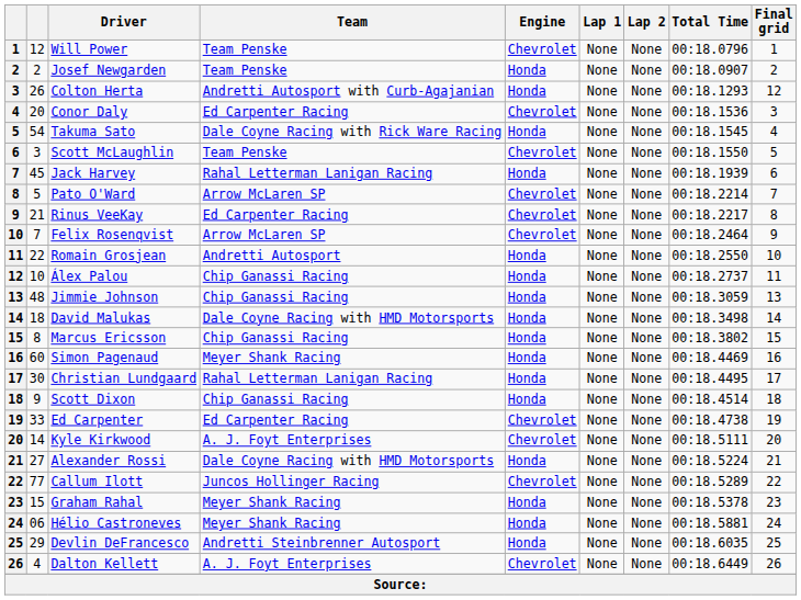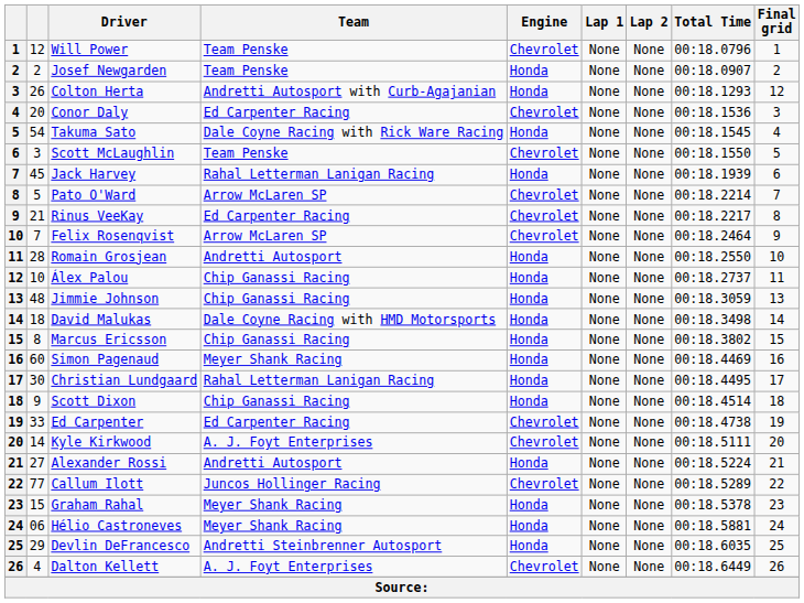 <table class="wikitable sortable" style="font-size: 95%;">
 <tr>
 <th></th>
 <th></th>
 <th>Driver</th>
 <th>Team</th>
 <th>Engine</th>
 <th>Lap 1</th>
 <th>Lap 2</th>
 <th>Total Time</th>
 <th>Final<br>grid</th>
 </tr>
 <tr>
 <th>1</th>
 <td align="center">12</td>
 <td> <a href='#'>Will Power</a></td>
 <td><a href='#'>Team Penske</a></td>
 <td><a href='#'>Chevrolet</a></td>
 <td align="center">None</td>
 <td align="center">None</td>
 <td align="center">00:18.0796</td>
 <td align="center">1</td>
 </tr>
 <tr>
 <th>2</th>
 <td align="center">2</td>
 <td> <a href='#'>Josef Newgarden</a> <strong></strong></td>
 <td><a href='#'>Team Penske</a></td>
 <td><a href='#'>Honda</a></td>
 <td align="center">None</td>
 <td align="center">None</td>
 <td align="center">00:18.0907</td>
 <td align="center">2</td>
 </tr>
 <tr>
 <th>3</th>
 <td align="center">26</td>
 <td> <a href='#'>Colton Herta</a></td>
 <td><a href='#'>Andretti Autosport</a> with <a href='#'>Curb-Agajanian</a></td>
 <td><a href='#'>Honda</a></td>
 <td align="center">None</td>
 <td align="center">None</td>
 <td align="center">00:18.1293</td>
 <td align="center">12</td>
 </tr>
 <tr>
 <th>4</th>
 <td align="center">20</td>
 <td> <a href='#'>Conor Daly</a></td>
 <td><a href='#'>Ed Carpenter Racing</a></td>
 <td><a href='#'>Chevrolet</a></td>
 <td align="center">None</td>
 <td align="center">None</td>
 <td align="center">00:18.1536</td>
 <td align="center">3</td>
 </tr>
 <tr>
 <th>5</th>
 <td align="center">54</td>
 <td> <a href='#'>Takuma Sato</a></td>
 <td><a href='#'>Dale Coyne Racing</a> with <a href='#'>Rick Ware Racing</a></td>
 <td><a href='#'>Honda</a></td>
 <td align="center">None</td>
 <td align="center">None</td>
 <td align="center">00:18.1545</td>
 <td align="center">4</td>
 </tr>
 <tr>
 <th>6</th>
 <td align="center">3</td>
 <td> <a href='#'>Scott McLaughlin</a></td>
 <td><a href='#'>Team Penske</a></td>
 <td><a href='#'>Chevrolet</a></td>
 <td align="center">None</td>
 <td align="center">None</td>
 <td align="center">00:18.1550</td>
 <td align="center">5</td>
 </tr>
 <tr>
 <th>7</th>
 <td align="center">45</td>
 <td> <a href='#'>Jack Harvey</a></td>
 <td><a href='#'>Rahal Letterman Lanigan Racing</a></td>
 <td><a href='#'>Honda</a></td>
 <td align="center">None</td>
 <td align="center">None</td>
 <td align="center">00:18.1939</td>
 <td align="center">6</td>
 </tr>
 <tr>
 <th>8</th>
 <td align="center">5</td>
 <td> <a href='#'>Pato O'Ward</a></td>
 <td><a href='#'>Arrow McLaren SP</a></td>
 <td><a href='#'>Chevrolet</a></td>
 <td align="center">None</td>
 <td align="center">None</td>
 <td align="center">00:18.2214</td>
 <td align="center">7</td>
 </tr>
 <tr>
 <th>9</th>
 <td align="center">21</td>
 <td> <a href='#'>Rinus VeeKay</a></td>
 <td><a href='#'>Ed Carpenter Racing</a></td>
 <td><a href='#'>Chevrolet</a></td>
 <td align="center">None</td>
 <td align="center">None</td>
 <td align="center">00:18.2217</td>
 <td align="center">8</td>
 </tr>
 <tr>
 <th>10</th>
 <td align="center">7</td>
 <td> <a href='#'>Felix Rosenqvist</a></td>
 <td><a href='#'>Arrow McLaren SP</a></td>
 <td><a href='#'>Chevrolet</a></td>
 <td align="center">None</td>
 <td align="center">None</td>
 <td align="center">00:18.2464</td>
 <td align="center">9</td>
 </tr>
 <tr>
 <th>11</th>
-<td align="center">22</td>
+<td align="center">28</td>
 <td> <a href='#'>Romain Grosjean</a></td>
 <td><a href='#'>Andretti Autosport</a></td>
 <td><a href='#'>Honda</a></td>
 <td align="center">None</td>
 <td align="center">None</td>
 <td align="center">00:18.2550</td>
 <td align="center">10</td>
 </tr>
 <tr>
 <th>12</th>
 <td align="center">10</td>
 <td> <a href='#'>Álex Palou</a></td>
 <td><a href='#'>Chip Ganassi Racing</a></td>
 <td><a href='#'>Honda</a></td>
 <td align="center">None</td>
 <td align="center">None</td>
 <td align="center">00:18.2737</td>
 <td align="center">11</td>
 </tr>
 <tr>
 <th>13</th>
 <td align="center">48</td>
 <td> <a href='#'>Jimmie Johnson</a></td>
 <td><a href='#'>Chip Ganassi Racing</a></td>
 <td><a href='#'>Honda</a></td>
 <td align="center">None</td>
 <td align="center">None</td>
 <td align="center">00:18.3059</td>
 <td align="center">13</td>
 </tr>
 <tr>
 <th>14</th>
 <td align="center">18</td>
 <td> <a href='#'>David Malukas</a> <strong></strong></td>
 <td><a href='#'>Dale Coyne Racing</a> with <a href='#'>HMD Motorsports</a></td>
 <td><a href='#'>Honda</a></td>
 <td align="center">None</td>
 <td align="center">None</td>
 <td align="center">00:18.3498</td>
 <td align="center">14</td>
 </tr>
 <tr>
 <th>15</th>
 <td align="center">8</td>
 <td> <a href='#'>Marcus Ericsson</a></td>
 <td><a href='#'>Chip Ganassi Racing</a></td>
 <td><a href='#'>Honda</a></td>
 <td align="center">None</td>
 <td align="center">None</td>
 <td align="center">00:18.3802</td>
 <td align="center">15</td>
 </tr>
 <tr>
 <th>16</th>
 <td align="center">60</td>
 <td> <a href='#'>Simon Pagenaud</a> <strong></strong></td>
 <td><a href='#'>Meyer Shank Racing</a></td>
 <td><a href='#'>Honda</a></td>
 <td align="center">None</td>
 <td align="center">None</td>
 <td align="center">00:18.4469</td>
 <td align="center">16</td>
 </tr>
 <tr>
 <th>17</th>
 <td align="center">30</td>
 <td> <a href='#'>Christian Lundgaard</a> <strong></strong></td>
 <td><a href='#'>Rahal Letterman Lanigan Racing</a></td>
 <td><a href='#'>Honda</a></td>
 <td align="center">None</td>
 <td align="center">None</td>
 <td align="center">00:18.4495</td>
 <td align="center">17</td>
 </tr>
 <tr>
 <th>18</th>
 <td align="center">9</td>
 <td> <a href='#'>Scott Dixon</a></td>
 <td><a href='#'>Chip Ganassi Racing</a></td>
 <td><a href='#'>Honda</a></td>
 <td align="center">None</td>
 <td align="center">None</td>
 <td align="center">00:18.4514</td>
 <td align="center">18</td>
 </tr>
 <tr>
 <th>19</th>
 <td align="center">33</td>
 <td> <a href='#'>Ed Carpenter</a></td>
 <td><a href='#'>Ed Carpenter Racing</a></td>
 <td><a href='#'>Chevrolet</a></td>
 <td align="center">None</td>
 <td align="center">None</td>
 <td align="center">00:18.4738</td>
 <td align="center">19</td>
 </tr>
 <tr>
 <th>20</th>
 <td align="center">14</td>
 <td> <a href='#'>Kyle Kirkwood</a> <strong></strong></td>
 <td><a href='#'>A. J. Foyt Enterprises</a></td>
 <td><a href='#'>Chevrolet</a></td>
 <td align="center">None</td>
 <td align="center">None</td>
 <td align="center">00:18.5111</td>
 <td align="center">20</td>
 </tr>
 <tr>
 <th>21</th>
 <td align="center">27</td>
 <td> <a href='#'>Alexander Rossi</a></td>
-<td><a href='#'>Dale Coyne Racing</a> with <a href='#'>HMD Motorsports</a></td>
+<td><a href='#'>Andretti Autosport</a></td>
 <td><a href='#'>Honda</a></td>
 <td align="center">None</td>
 <td align="center">None</td>
 <td align="center">00:18.5224</td>
 <td align="center">21</td>
 </tr>
 <tr>
 <th>22</th>
 <td align="center">77</td>
 <td> <a href='#'>Callum Ilott</a> <strong></strong></td>
 <td><a href='#'>Juncos Hollinger Racing</a></td>
 <td><a href='#'>Chevrolet</a></td>
 <td align="center">None</td>
 <td align="center">None</td>
 <td align="center">00:18.5289</td>
 <td align="center">22</td>
 </tr>
 <tr>
 <th>23</th>
 <td align="center">15</td>
 <td> <a href='#'>Graham Rahal</a></td>
 <td><a href='#'>Meyer Shank Racing</a></td>
 <td><a href='#'>Honda</a></td>
 <td align="center">None</td>
 <td align="center">None</td>
 <td align="center">00:18.5378</td>
 <td align="center">23</td>
 </tr>
 <tr>
 <th>24</th>
 <td align="center">06</td>
 <td> <a href='#'>Hélio Castroneves</a> <strong></strong></td>
 <td><a href='#'>Meyer Shank Racing</a></td>
 <td><a href='#'>Honda</a></td>
 <td align="center">None</td>
 <td align="center">None</td>
 <td align="center">00:18.5881</td>
 <td align="center">24</td>
 </tr>
 <tr>
 <th>25</th>
 <td align="center">29</td>
 <td> <a href='#'>Devlin DeFrancesco</a> <strong></strong></td>
 <td><a href='#'>Andretti Steinbrenner Autosport</a></td>
 <td><a href='#'>Honda</a></td>
 <td align="center">None</td>
 <td align="center">None</td>
 <td align="center">00:18.6035</td>
 <td align="center">25</td>
 </tr>
 <tr>
 <th>26</th>
 <td align="center">4</td>
 <td> <a href='#'>Dalton Kellett</a></td>
 <td><a href='#'>A. J. Foyt Enterprises</a></td>
 <td><a href='#'>Chevrolet</a></td>
 <td align="center">None</td>
 <td align="center">None</td>
 <td align="center">00:18.6449</td>
 <td align="center">26</td>
 </tr>
 <tr>
 </tr>
 <tr class="sortbottom">
 <th colspan="9">Source:</th>
 </tr>
 </table>
